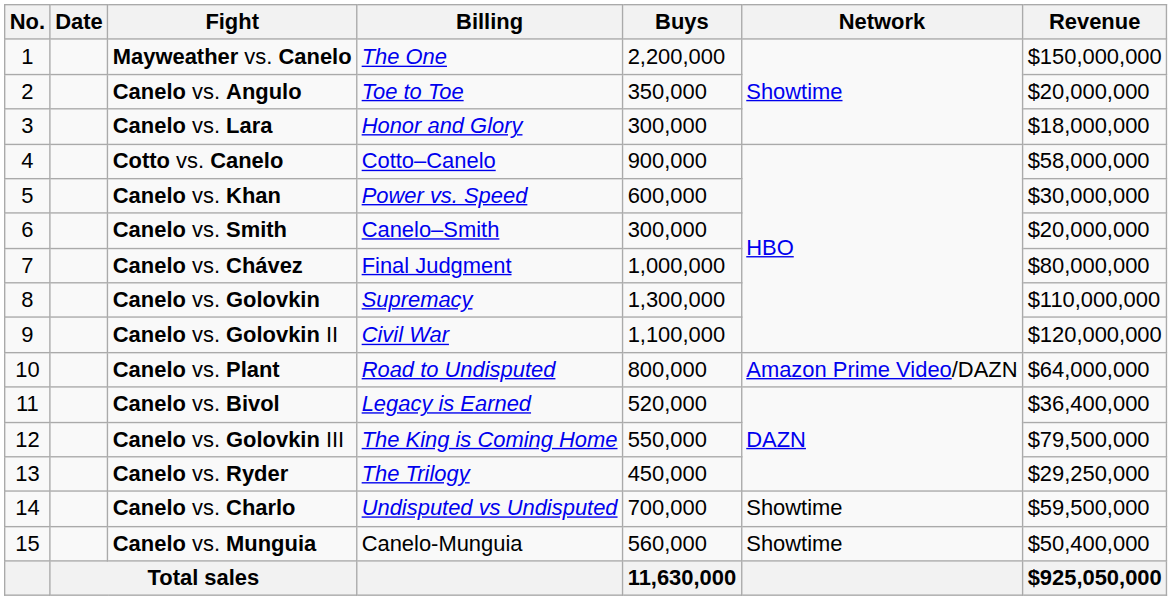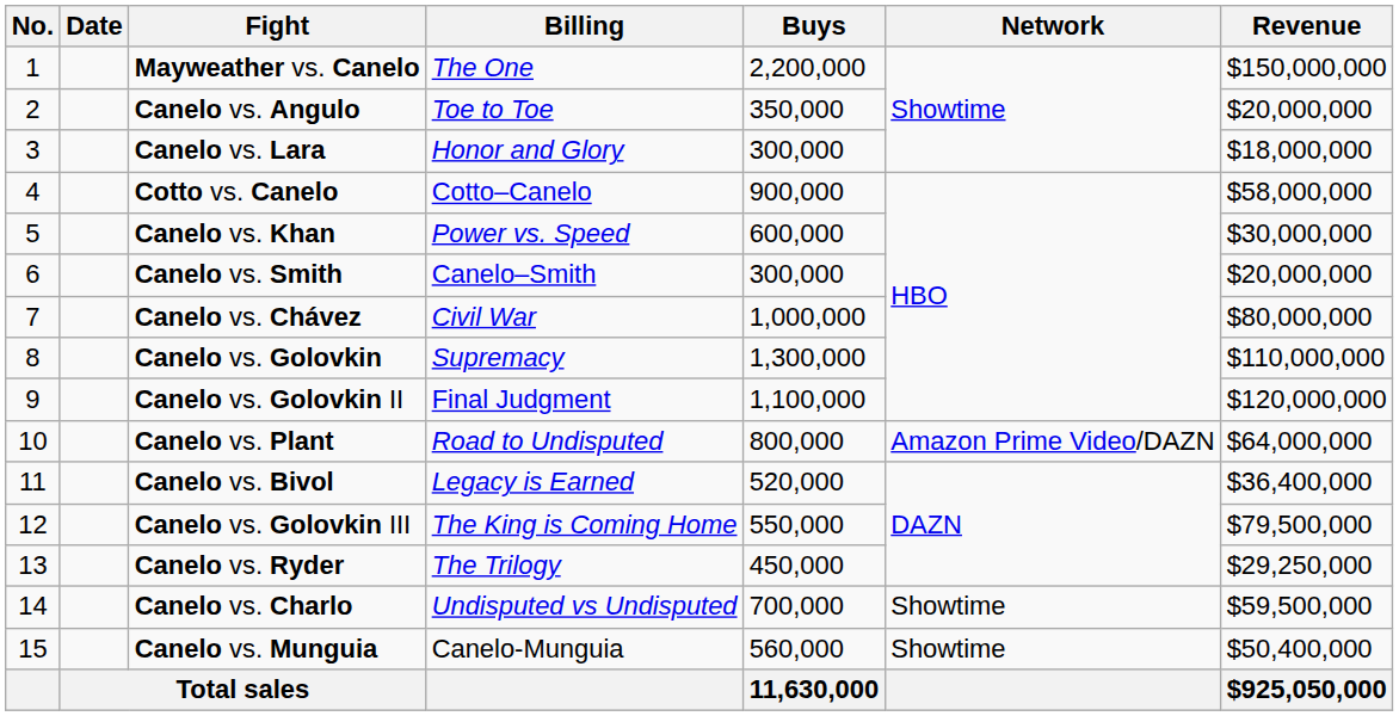 <table class="wikitable sortable">
 <tr>
 <th>No.</th>
 <th>Date</th>
 <th>Fight</th>
 <th>Billing</th>
 <th>Buys</th>
 <th>Network</th>
 <th>Revenue</th>
 </tr>
 <tr>
 <td align=center>1</td>
 <td></td>
 <td><strong>Mayweather</strong> vs. <strong>Canelo</strong></td>
 <td><a href='#'><em>The One</em></a></td>
 <td>2,200,000</td>
 <td rowspan=3><a href='#'>Showtime</a></td>
 <td>$150,000,000</td>
 </tr>
 <tr>
 <td align=center>2</td>
 <td></td>
 <td><strong>Canelo</strong> vs. <strong>Angulo</strong></td>
 <td><em><a href='#'>Toe to Toe</a></em></td>
 <td>350,000</td>
 <td>$20,000,000</td>
 </tr>
 <tr>
 <td align=center>3</td>
 <td></td>
 <td><strong>Canelo</strong> vs. <strong>Lara</strong></td>
 <td><em><a href='#'>Honor and Glory</a></em></td>
 <td>300,000</td>
 <td>$18,000,000</td>
 </tr>
 <tr>
 <td align=center>4</td>
 <td></td>
 <td><strong>Cotto</strong> vs. <strong>Canelo</strong></td>
 <td><a href='#'>Cotto–Canelo</a></td>
 <td>900,000</td>
 <td rowspan=6><a href='#'>HBO</a></td>
 <td>$58,000,000</td>
 </tr>
 <tr>
 <td align=center>5</td>
 <td></td>
 <td><strong>Canelo</strong> vs. <strong>Khan</strong></td>
 <td><em><a href='#'>Power vs. Speed</a></em></td>
 <td>600,000</td>
 <td>$30,000,000</td>
 </tr>
 <tr>
 <td align=center>6</td>
 <td></td>
 <td><strong>Canelo</strong> vs. <strong>Smith</strong></td>
 <td><a href='#'>Canelo–Smith</a></td>
 <td>300,000</td>
 <td>$20,000,000</td>
 </tr>
 <tr>
 <td align=center>7</td>
 <td></td>
 <td><strong>Canelo</strong> vs. <strong>Chávez</strong></td>
-<td><a href='#'>Final Judgment</a></td>
+<td><em><a href='#'>Civil War</a></em></td>
 <td>1,000,000</td>
 <td>$80,000,000</td>
 </tr>
 <tr>
 <td align=center>8</td>
 <td></td>
 <td><strong>Canelo</strong> vs. <strong>Golovkin</strong></td>
 <td><em><a href='#'>Supremacy</a></em></td>
 <td>1,300,000</td>
 <td>$110,000,000</td>
 </tr>
 <tr>
 <td align=center>9</td>
 <td></td>
 <td><strong>Canelo</strong> vs. <strong>Golovkin</strong> II</td>
-<td><em><a href='#'>Civil War</a></em></td>
+<td><a href='#'>Final Judgment</a></td>
 <td>1,100,000</td>
 <td>$120,000,000</td>
 </tr>
 <tr>
 <td align=center>10</td>
 <td></td>
 <td><strong>Canelo</strong> vs. <strong>Plant</strong></td>
 <td><em><a href='#'>Road to Undisputed</a></em></td>
 <td>800,000</td>
 <td rowspan=1><a href='#'>Amazon Prime Video</a>/DAZN</td>
 <td>$64,000,000</td>
 </tr>
 <tr>
 <td align=center>11</td>
 <td></td>
 <td><strong>Canelo</strong> vs. <strong>Bivol</strong></td>
 <td><a href='#'><em>Legacy is Earned</em></a></td>
 <td>520,000</td>
 <td rowspan=3><a href='#'>DAZN</a></td>
 <td>$36,400,000</td>
 </tr>
 <tr>
 <td align=center>12</td>
 <td></td>
 <td><strong>Canelo</strong> vs. <strong>Golovkin</strong> III</td>
 <td><a href='#'><em>The King is Coming Home</em></a></td>
 <td>550,000</td>
 <td>$79,500,000</td>
 </tr>
 <tr>
 <td align=center>13</td>
 <td></td>
 <td><strong>Canelo</strong> vs. <strong>Ryder</strong></td>
 <td><a href='#'><em>The Trilogy</em></a></td>
 <td>450,000</td>
 <td>$29,250,000</td>
 </tr>
 <tr>
 <td align=center>14</td>
 <td></td>
 <td><strong>Canelo</strong> vs. <strong>Charlo</strong></td>
 <td><a href='#'><em>Undisputed vs Undisputed</em></a></td>
 <td>700,000</td>
 <td rowspan=1>Showtime</td>
 <td>$59,500,000</td>
 </tr>
 <tr>
 <td align=center>15</td>
 <td></td>
 <td><strong>Canelo</strong> vs. <strong>Munguia</strong></td>
 <td>Canelo-Munguia</td>
 <td>560,000</td>
 <td rowspan=1>Showtime</td>
 <td>$50,400,000</td>
 </tr>
 <tr>
 <th></th>
 <th colspan="2">Total sales</th>
 <th></th>
 <th>11,630,000</th>
 <th></th>
 <th>$925,050,000</th>
 </tr>
 </table>
